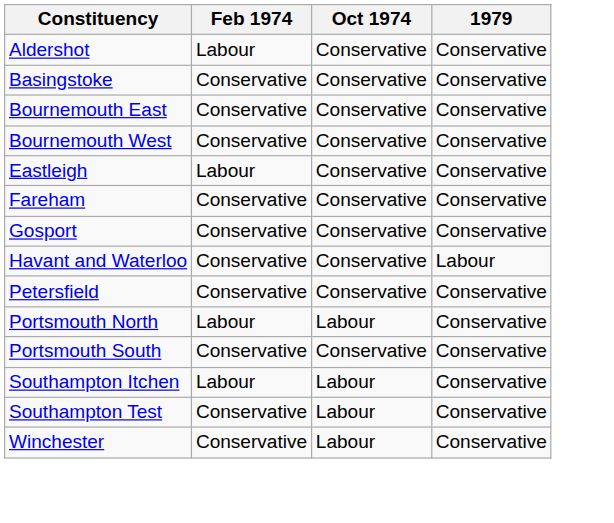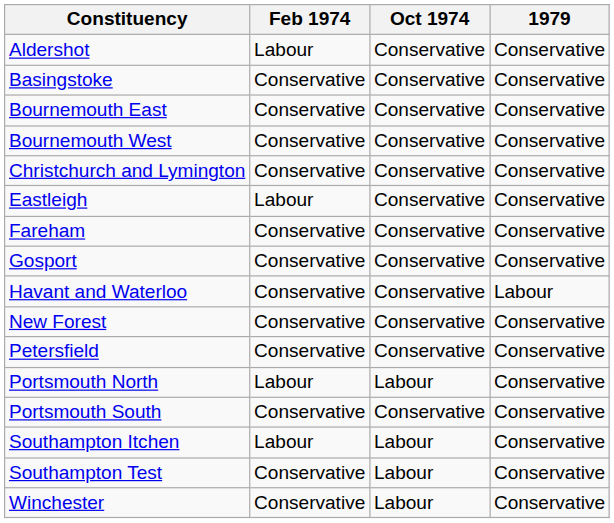 <table class="wikitable">
 <tr>
 <th>Constituency</th>
 <th>Feb 1974</th>
 <th>Oct 1974</th>
 <th>1979</th>
 </tr>
 <tr>
 <td><a href='#'>Aldershot</a></td>
 <td bgcolor=>Labour</td>
 <td bgcolor=>Conservative</td>
 <td bgcolor=>Conservative</td>
 </tr>
 <tr>
 <td><a href='#'>Basingstoke</a></td>
 <td bgcolor=>Conservative</td>
 <td bgcolor=>Conservative</td>
 <td bgcolor=>Conservative</td>
 </tr>
 <tr>
 <td><a href='#'>Bournemouth East</a></td>
 <td bgcolor=>Conservative</td>
 <td bgcolor=>Conservative</td>
 <td bgcolor=>Conservative</td>
 </tr>
 <tr>
 <td><a href='#'>Bournemouth West</a></td>
 <td bgcolor=>Conservative</td>
 <td bgcolor=>Conservative</td>
 <td bgcolor=>Conservative</td>
 </tr>
 <tr>
+<td><a href='#'>Christchurch and Lymington</a></td>
+<td bgcolor=>Conservative</td>
+<td bgcolor=>Conservative</td>
+<td bgcolor=>Conservative</td>
+</tr>
+<tr>
 <td><a href='#'>Eastleigh</a></td>
 <td bgcolor=>Labour</td>
 <td bgcolor=>Conservative</td>
 <td bgcolor=>Conservative</td>
 </tr>
 <tr>
 <td><a href='#'>Fareham</a></td>
 <td bgcolor=>Conservative</td>
 <td bgcolor=>Conservative</td>
 <td bgcolor=>Conservative</td>
 </tr>
 <tr>
 <td><a href='#'>Gosport</a></td>
 <td bgcolor=>Conservative</td>
 <td bgcolor=>Conservative</td>
 <td bgcolor=>Conservative</td>
 </tr>
 <tr>
 <td><a href='#'>Havant and Waterloo</a></td>
 <td bgcolor=>Conservative</td>
 <td bgcolor=>Conservative</td>
 <td bgcolor=>Labour</td>
+</tr>
+<tr>
+<td><a href='#'>New Forest</a></td>
+<td bgcolor=>Conservative</td>
+<td bgcolor=>Conservative</td>
+<td bgcolor=>Conservative</td>
 </tr>
 <tr>
 <td><a href='#'>Petersfield</a></td>
 <td bgcolor=>Conservative</td>
 <td bgcolor=>Conservative</td>
 <td bgcolor=>Conservative</td>
 </tr>
 <tr>
 <td><a href='#'>Portsmouth North</a></td>
 <td bgcolor=>Labour</td>
 <td bgcolor=>Labour</td>
 <td bgcolor=>Conservative</td>
 </tr>
 <tr>
 <td><a href='#'>Portsmouth South</a></td>
 <td bgcolor=>Conservative</td>
 <td bgcolor=>Conservative</td>
 <td bgcolor=>Conservative</td>
 </tr>
 <tr>
 <td><a href='#'>Southampton Itchen</a></td>
 <td bgcolor=>Labour</td>
 <td bgcolor=>Labour</td>
 <td bgcolor=>Conservative</td>
 </tr>
 <tr>
 <td><a href='#'>Southampton Test</a></td>
 <td bgcolor=>Conservative</td>
 <td bgcolor=>Labour</td>
 <td bgcolor=>Conservative</td>
 </tr>
 <tr>
 <td><a href='#'>Winchester</a></td>
 <td bgcolor=>Conservative</td>
 <td bgcolor=>Labour</td>
 <td bgcolor=>Conservative</td>
 </tr>
 </table>
